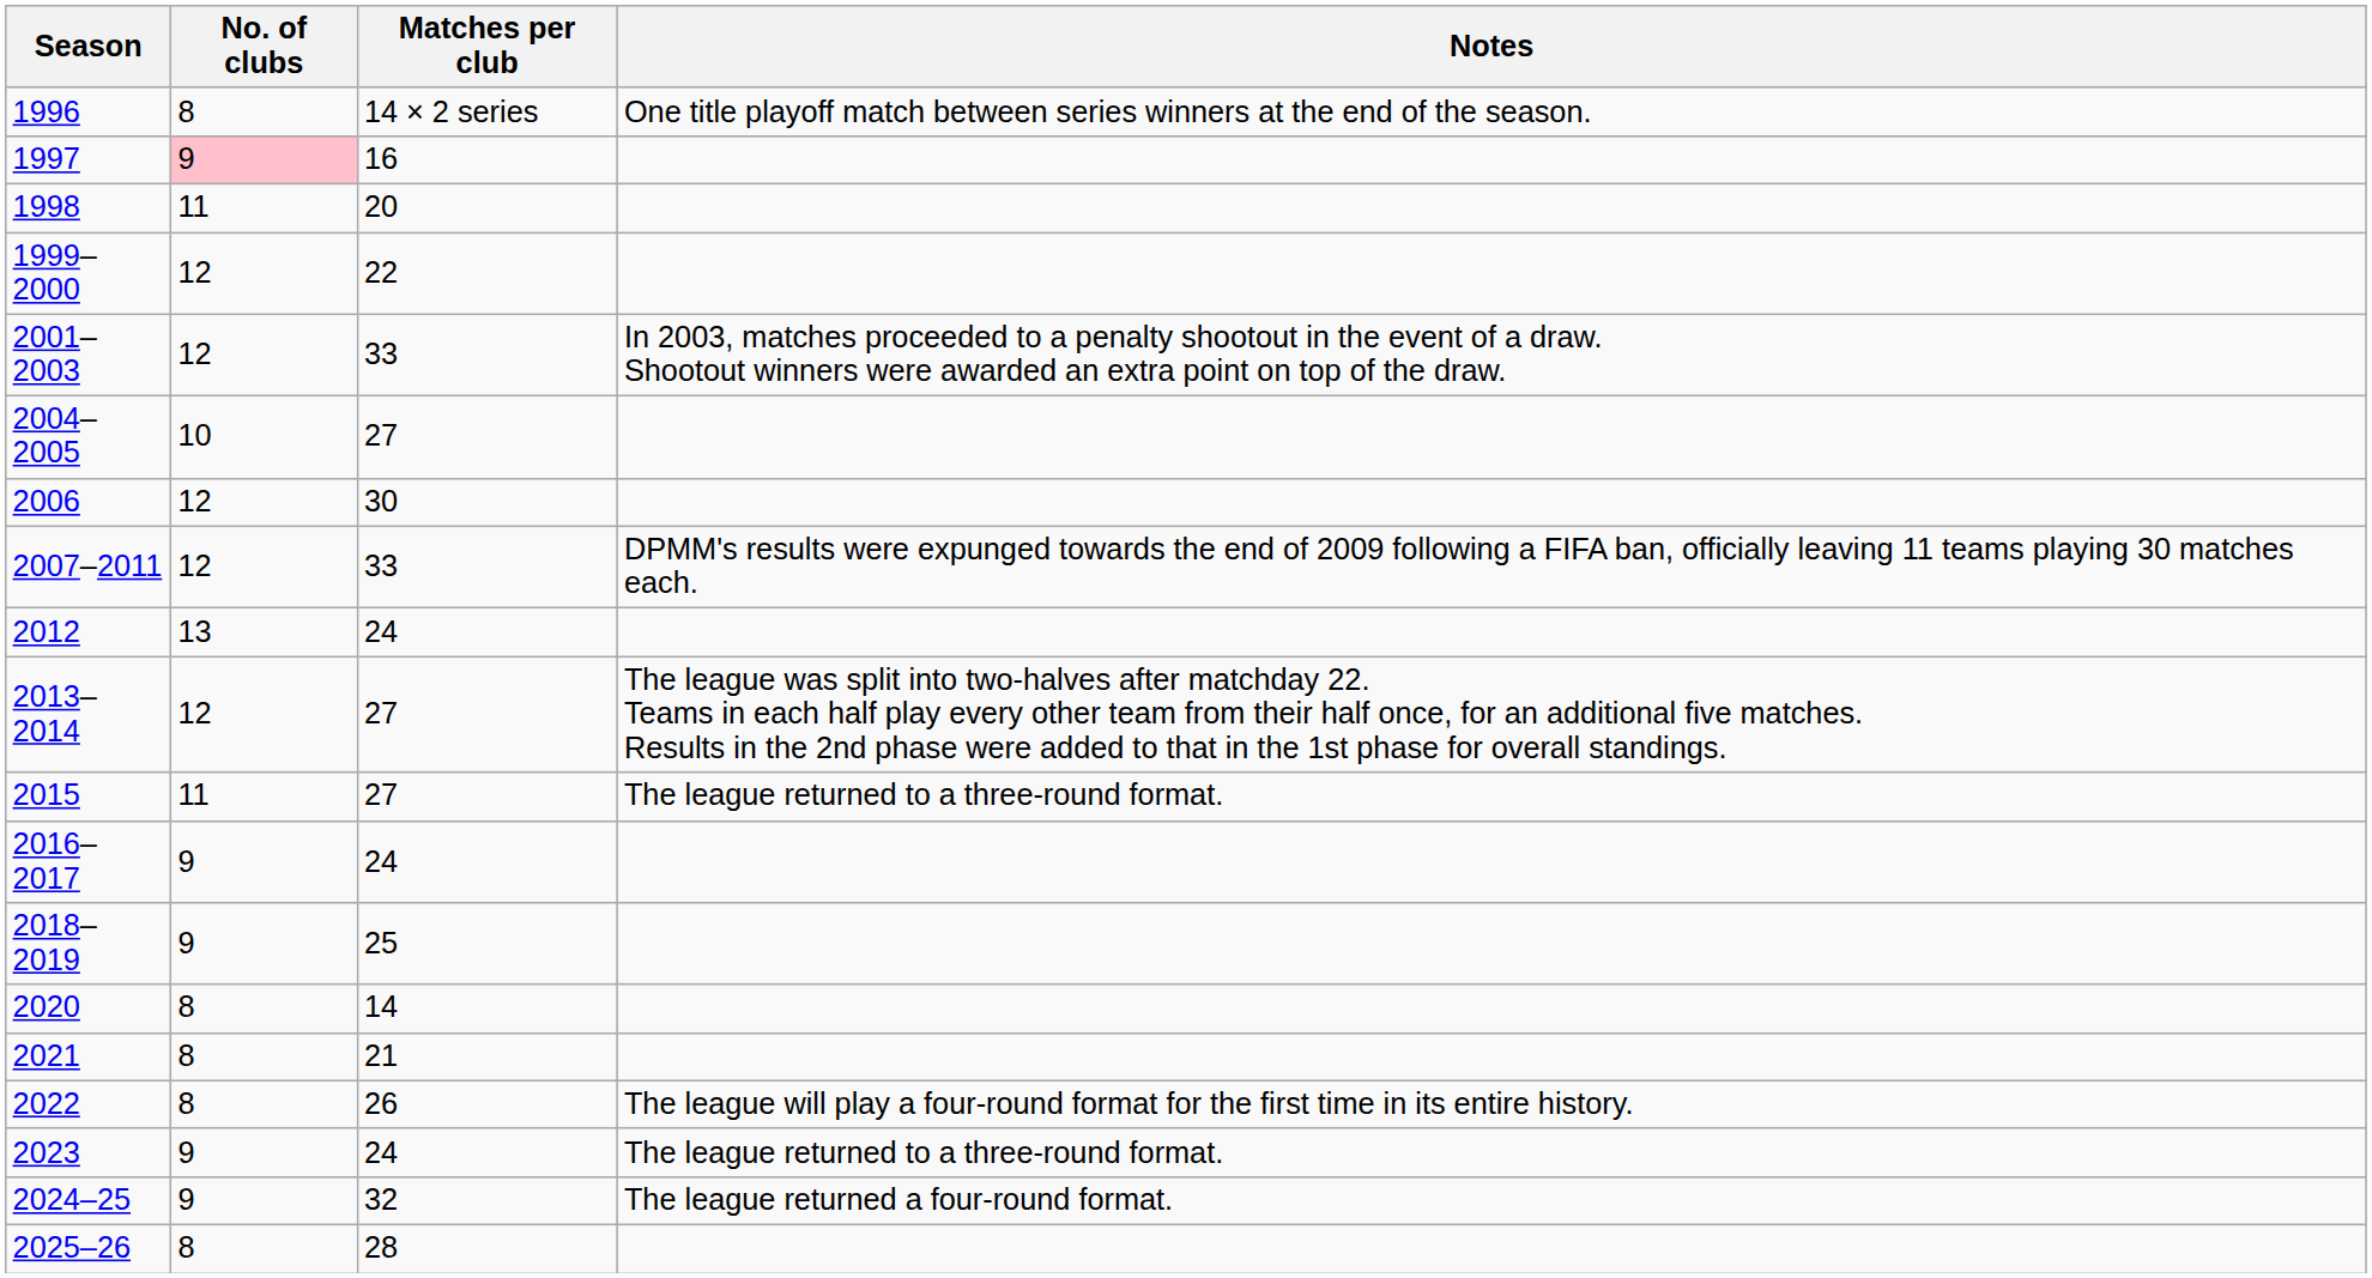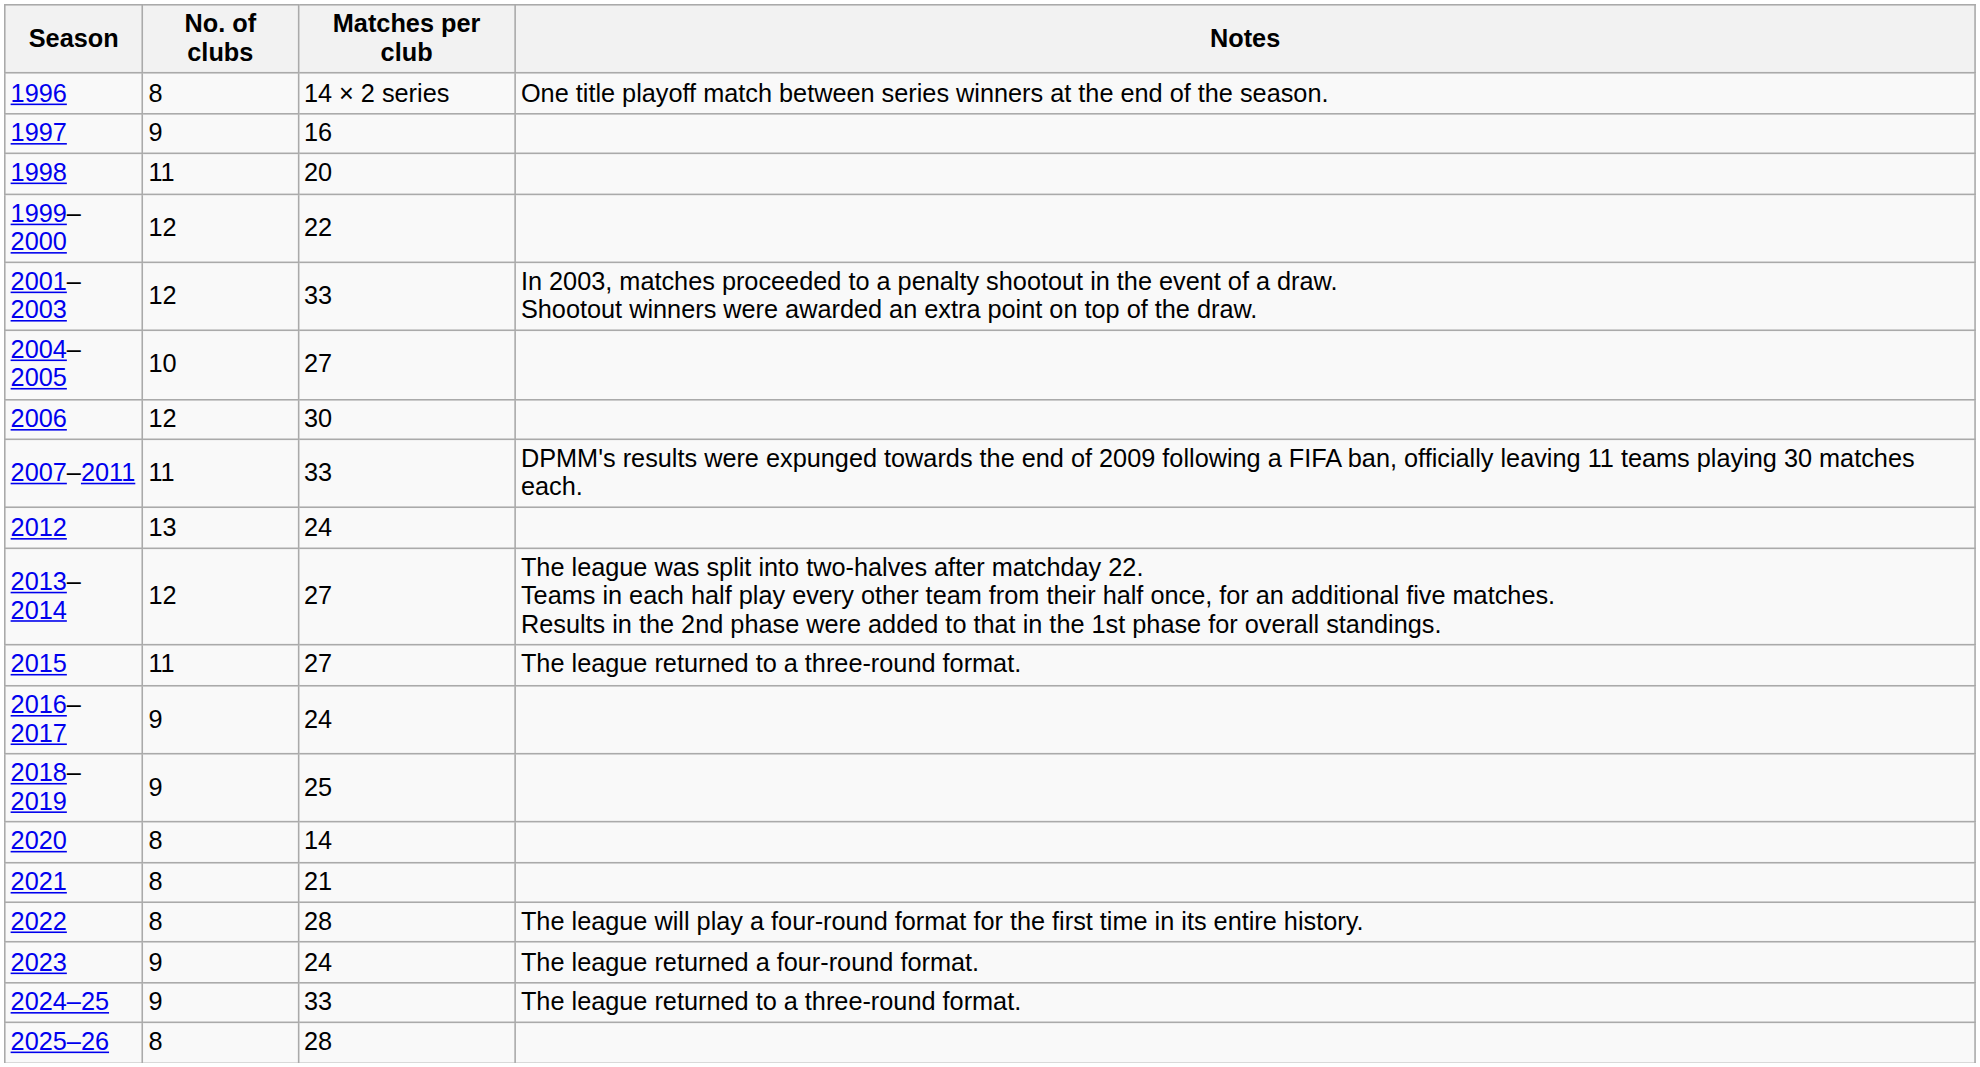 <table class="wikitable">
 <tr>
 <th>Season</th>
 <th>No. of clubs</th>
 <th>Matches per club</th>
 <th>Notes</th>
 </tr>
 <tr>
 <td><a href='#'>1996</a></td>
 <td>8</td>
 <td>14 × 2 series</td>
 <td>One title playoff match between series winners at the end of the season.</td>
 </tr>
 <tr>
 <td><a href='#'>1997</a></td>
-<td style="background: pink;">9</td>
+<td>9</td>
 <td>16</td>
 <td></td>
 </tr>
 <tr>
 <td><a href='#'>1998</a></td>
 <td>11</td>
 <td>20</td>
 <td></td>
 </tr>
 <tr>
 <td><a href='#'>1999</a>–<a href='#'>2000</a></td>
 <td>12</td>
 <td>22</td>
 <td></td>
 </tr>
 <tr>
 <td><a href='#'>2001</a>–<a href='#'>2003</a></td>
 <td>12</td>
 <td>33</td>
 <td>In 2003, matches proceeded to a penalty shootout in the event of a draw.<br>Shootout winners were awarded an extra point on top of the draw.</td>
 </tr>
 <tr>
 <td><a href='#'>2004</a>–<a href='#'>2005</a></td>
 <td>10</td>
 <td>27</td>
 <td></td>
 </tr>
 <tr>
 <td><a href='#'>2006</a></td>
 <td>12</td>
 <td>30</td>
 <td></td>
 </tr>
 <tr>
 <td><a href='#'>2007</a>–<a href='#'>2011</a></td>
-<td>12</td>
+<td>11</td>
 <td>33</td>
 <td>DPMM's results were expunged towards the end of 2009 following a FIFA ban, officially leaving 11 teams playing 30 matches each.</td>
 </tr>
 <tr>
 <td><a href='#'>2012</a></td>
 <td>13</td>
 <td>24</td>
 <td></td>
 </tr>
 <tr>
 <td><a href='#'>2013</a>–<a href='#'>2014</a></td>
 <td>12</td>
 <td>27</td>
 <td>The league was split into two-halves after matchday 22.<br>Teams in each half play every other team from their half once, for an additional five matches.<br>Results in the 2nd phase were added to that in the 1st phase for overall standings.</td>
 </tr>
 <tr>
 <td><a href='#'>2015</a></td>
 <td>11</td>
 <td>27</td>
 <td>The league returned to a three-round format.</td>
 </tr>
 <tr>
 <td><a href='#'>2016</a>–<a href='#'>2017</a></td>
 <td>9</td>
 <td>24</td>
 <td></td>
 </tr>
 <tr>
 <td><a href='#'>2018</a>–<a href='#'>2019</a></td>
 <td>9</td>
 <td>25</td>
 <td></td>
 </tr>
 <tr>
 <td><a href='#'>2020</a></td>
 <td>8</td>
 <td>14</td>
 <td></td>
 </tr>
 <tr>
 <td><a href='#'>2021</a></td>
 <td>8</td>
 <td>21</td>
 <td></td>
 </tr>
 <tr>
 <td><a href='#'>2022</a></td>
 <td>8</td>
-<td>26</td>
+<td>28</td>
 <td>The league will play a four-round format for the first time in its entire history.</td>
 </tr>
 <tr>
 <td><a href='#'>2023</a></td>
 <td>9</td>
 <td>24</td>
-<td>The league returned to a three-round format.</td>
+<td>The league returned a four-round format.</td>
 </tr>
 <tr>
 <td><a href='#'>2024–25</a></td>
 <td>9</td>
-<td>32</td>
-<td>The league returned a four-round format.</td>
+<td>33</td>
+<td>The league returned to a three-round format.</td>
 </tr>
 <tr>
 <td><a href='#'>2025–26</a></td>
 <td>8</td>
 <td>28</td>
 <td></td>
 </tr>
 </table>
